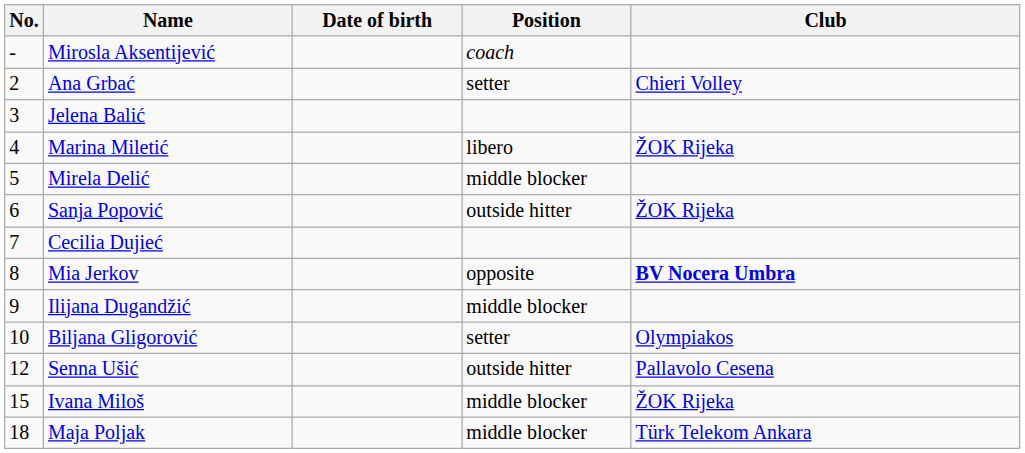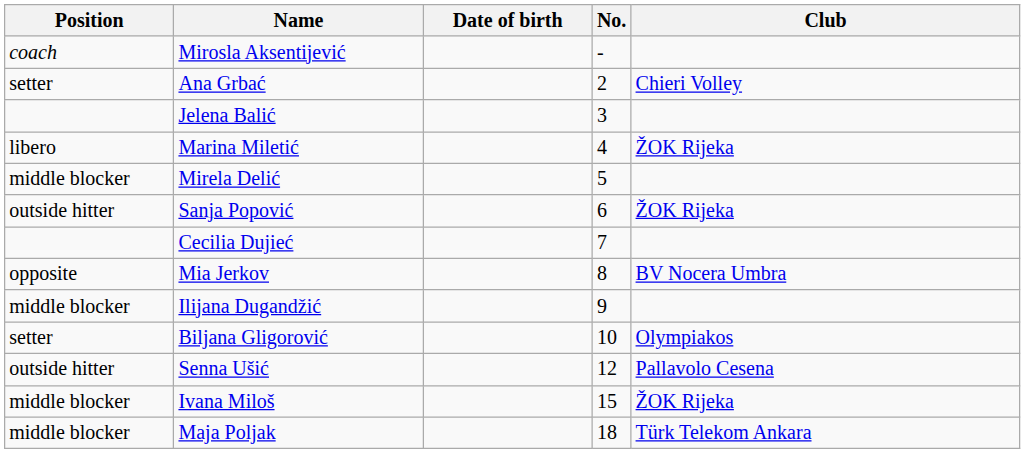 <table class=wikitable sortable style=font-size:100%; text-align:center;>
 <tr>
-<th>No.</th>
+<th style=width:8em>Position</th>
 <th style=width:12em>Name</th>
 <th style=width:8em>Date of birth</th>
-<th style=width:8em>Position</th>
+<th>No.</th>
 <th style=width:19em>Club</th>
 </tr>
 <tr>
-<td>-</td>
+<td><em>coach</em></td>
 <td><a href='#'>Mirosla Aksentijević</a></td>
 <td></td>
-<td><em>coach</em></td>
+<td>-</td>
 <td></td>
 </tr>
 <tr>
-<td>2</td>
+<td>setter</td>
 <td><a href='#'>Ana Grbać</a></td>
 <td></td>
-<td>setter</td>
+<td>2</td>
 <td> <a href='#'>Chieri Volley</a></td>
 </tr>
 <tr>
-<td>3</td>
+<td></td>
 <td><a href='#'>Jelena Balić</a></td>
 <td></td>
-<td></td>
+<td>3</td>
 <td></td>
 </tr>
 <tr>
-<td>4</td>
+<td>libero</td>
 <td><a href='#'>Marina Miletić</a></td>
 <td></td>
-<td>libero</td>
+<td>4</td>
 <td> <a href='#'>ŽOK Rijeka</a></td>
 </tr>
 <tr>
-<td>5</td>
+<td>middle blocker</td>
 <td><a href='#'>Mirela Delić</a></td>
 <td></td>
-<td>middle blocker</td>
+<td>5</td>
 <td></td>
 </tr>
 <tr>
-<td>6</td>
+<td>outside hitter</td>
 <td><a href='#'>Sanja Popović</a></td>
 <td></td>
-<td>outside hitter</td>
+<td>6</td>
 <td> <a href='#'>ŽOK Rijeka</a></td>
 </tr>
 <tr>
-<td>7</td>
+<td></td>
 <td><a href='#'>Cecilia Dujieć</a></td>
 <td></td>
-<td></td>
+<td>7</td>
 <td></td>
 </tr>
 <tr>
-<td>8</td>
+<td>opposite</td>
 <td><a href='#'>Mia Jerkov</a></td>
 <td></td>
-<td>opposite</td>
-<td><strong> <a href='#'>BV Nocera Umbra</a></strong></td>
+<td>8</td>
+<td> <a href='#'>BV Nocera Umbra</a></td>
 </tr>
 <tr>
-<td>9</td>
+<td>middle blocker</td>
 <td><a href='#'>Ilijana Dugandžić</a></td>
 <td></td>
-<td>middle blocker</td>
+<td>9</td>
 <td></td>
 </tr>
 <tr>
-<td>10</td>
+<td>setter</td>
 <td><a href='#'>Biljana Gligorović</a></td>
 <td></td>
-<td>setter</td>
+<td>10</td>
 <td> <a href='#'>Olympiakos</a></td>
 </tr>
 <tr>
-<td>12</td>
+<td>outside hitter</td>
 <td><a href='#'>Senna Ušić</a></td>
 <td></td>
-<td>outside hitter</td>
+<td>12</td>
 <td> <a href='#'>Pallavolo Cesena</a></td>
 </tr>
 <tr>
-<td>15</td>
+<td>middle blocker</td>
 <td><a href='#'>Ivana Miloš</a></td>
 <td></td>
-<td>middle blocker</td>
+<td>15</td>
 <td> <a href='#'>ŽOK Rijeka</a></td>
 </tr>
 <tr>
-<td>18</td>
+<td>middle blocker</td>
 <td><a href='#'>Maja Poljak</a></td>
 <td></td>
-<td>middle blocker</td>
+<td>18</td>
 <td> <a href='#'>Türk Telekom Ankara</a></td>
 </tr>
 </table>
